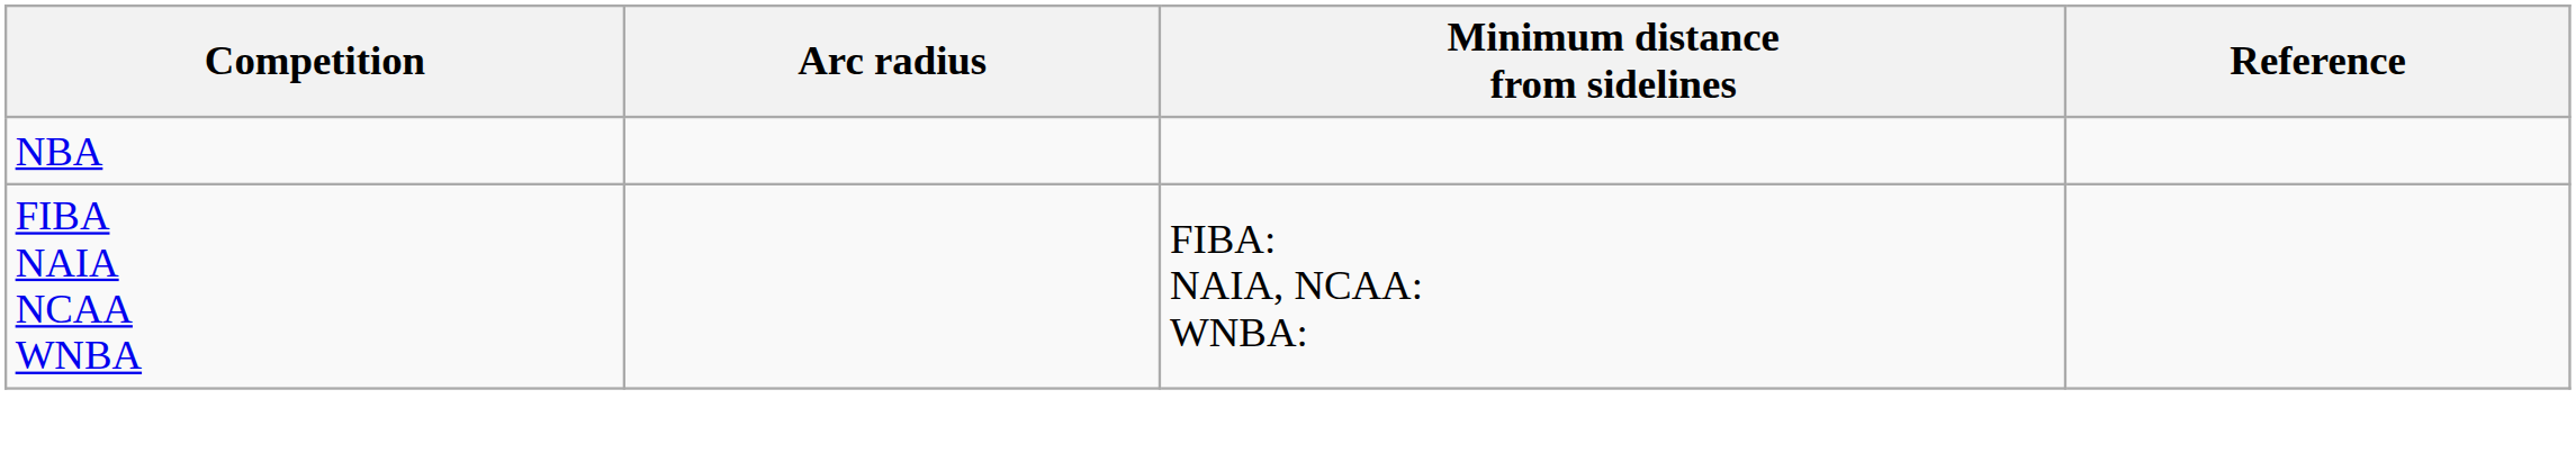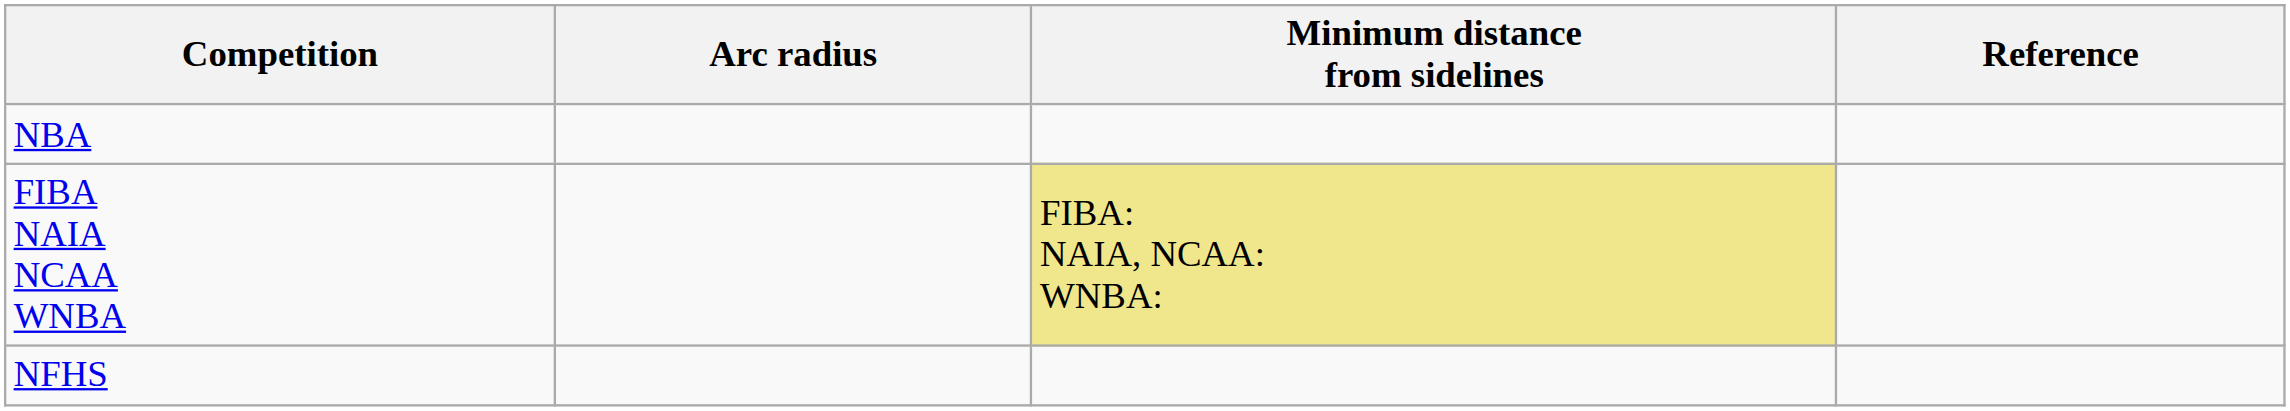 <table class="wikitable" style="width:50%; ">
 <tr>
 <th><strong>Competition</strong></th>
 <th><strong>Arc radius</strong></th>
 <th><strong>Minimum distance<br>from sidelines</strong></th>
 <th><strong>Reference</strong></th>
 </tr>
 <tr>
 <td><a href='#'>NBA</a></td>
 <td></td>
 <td></td>
 <td></td>
 </tr>
 <tr>
 <td><a href='#'>FIBA</a><br><a href='#'>NAIA</a><br><a href='#'>NCAA</a><br><a href='#'>WNBA</a></td>
 <td></td>
-<td>FIBA: <br>NAIA, NCAA: <br>WNBA: </td>
+<td style="background: khaki;">FIBA: <br>NAIA, NCAA: <br>WNBA: </td>
+<td></td>
+</tr>
+<tr>
+<td><a href='#'>NFHS</a></td>
+<td></td>
+<td></td>
 <td></td>
 </tr>
 </table>
